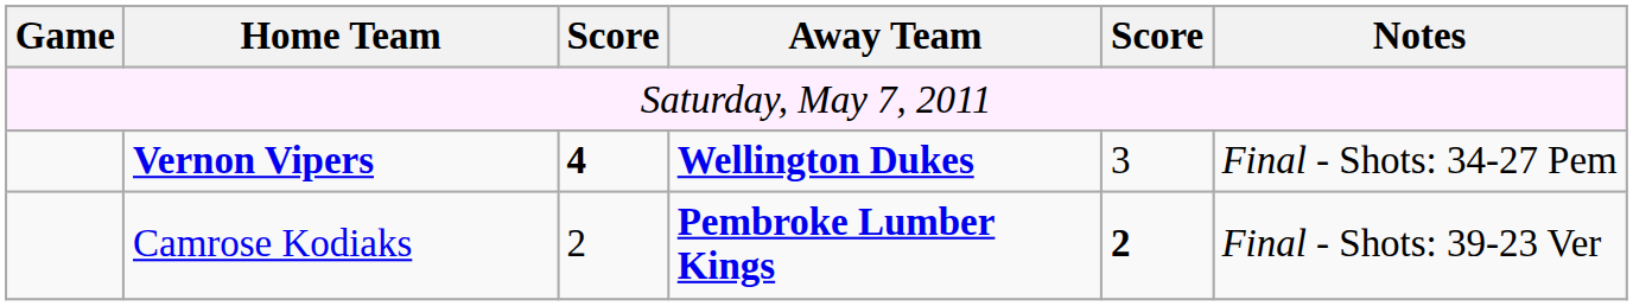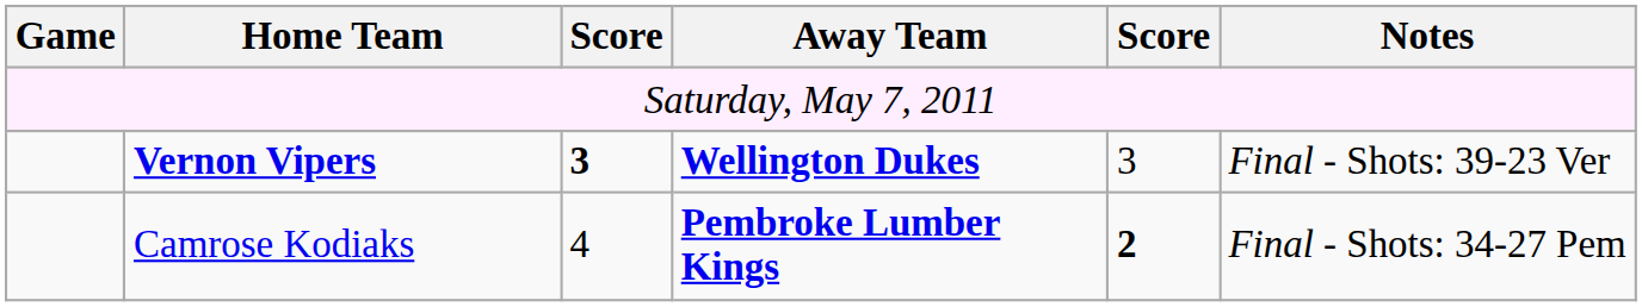 <table class="wikitable">
 <tr>
 <th>Game</th>
 <th width="170">Home Team</th>
 <th>Score</th>
 <th width="170">Away Team</th>
 <th>Score</th>
 <th>Notes</th>
 </tr>
 <tr align=center bgcolor="ffeeff">
 <td colspan="11"><em>Saturday, May 7, 2011</em></td>
 </tr>
 <tr bgcolor=>
 <td></td>
 <td><strong><a href='#'>Vernon Vipers</a></strong></td>
-<td><strong>4</strong></td>
+<td><strong>3</strong></td>
 <td><strong><a href='#'>Wellington Dukes</a></strong></td>
 <td>3</td>
-<td><em>Final</em> - Shots: 34-27 Pem</td>
+<td><em>Final</em> - Shots: 39-23 Ver</td>
 </tr>
 <tr bgcolor=>
 <td></td>
 <td><a href='#'>Camrose Kodiaks</a></td>
-<td>2</td>
+<td>4</td>
 <td><strong><a href='#'>Pembroke Lumber Kings</a></strong></td>
 <td><strong>2</strong></td>
-<td><em>Final</em> - Shots: 39-23 Ver</td>
+<td><em>Final</em> - Shots: 34-27 Pem</td>
 </tr>
 </table>
